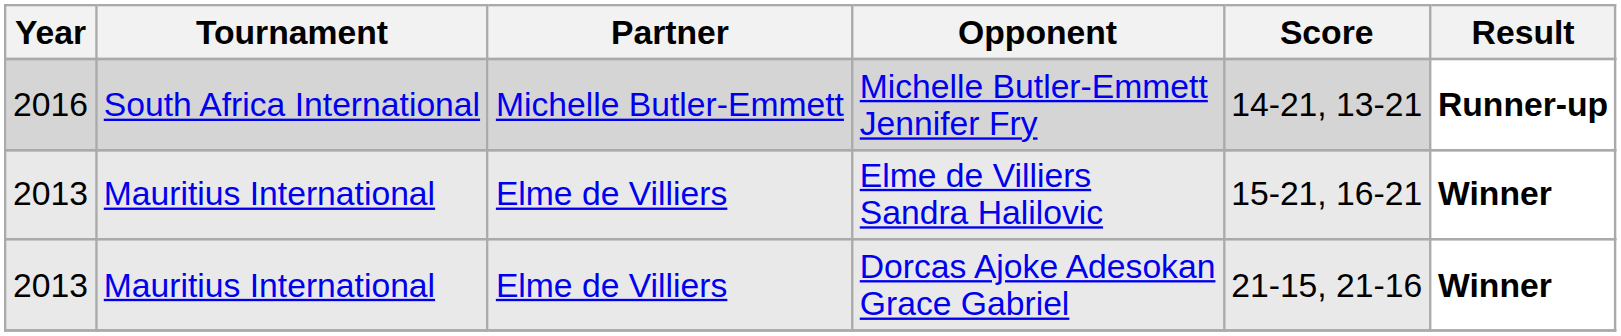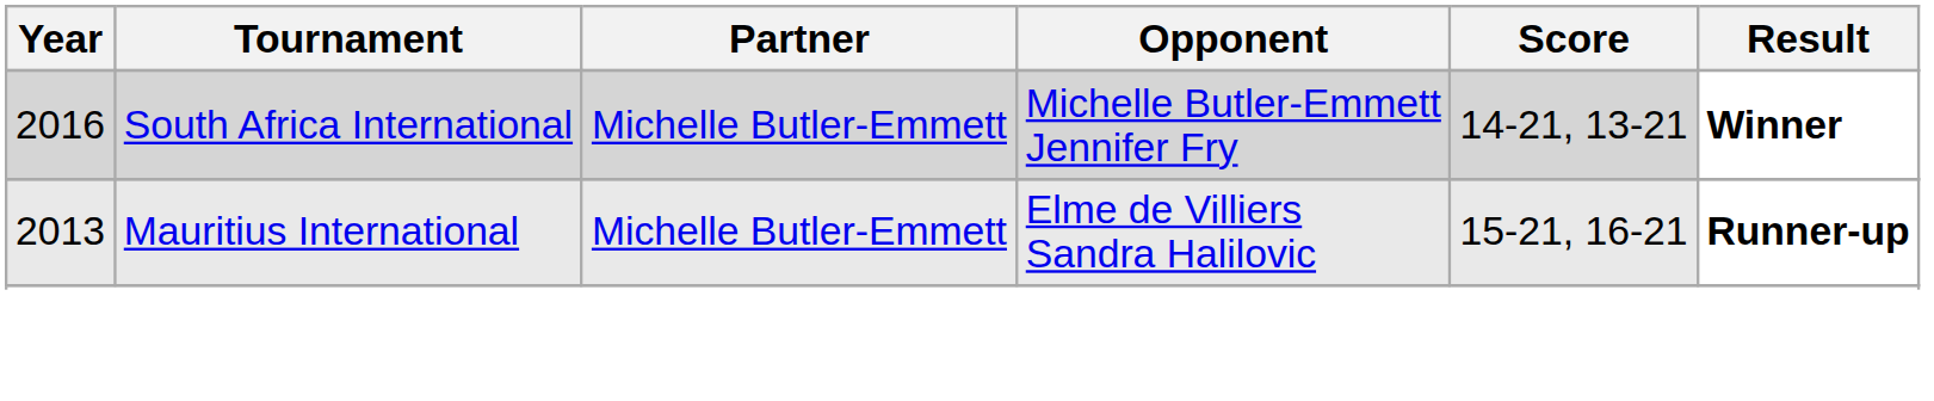 <table class="sortable wikitable" style="font-size: 90%;">
 <tr>
 <th>Year</th>
 <th>Tournament</th>
 <th>Partner</th>
 <th>Opponent</th>
 <th>Score</th>
 <th>Result</th>
 </tr>
 <tr>
 </tr>
 <tr style="background:#D5D5D5">
 <td align="center">2016</td>
 <td align="left"><a href='#'>South Africa International</a></td>
 <td align="left"> <a href='#'>Michelle Butler-Emmett</a></td>
 <td align="left"> <a href='#'>Michelle Butler-Emmett</a><br> <a href='#'>Jennifer Fry</a></td>
 <td align="left">14-21, 13-21</td>
-<td style="text-align:left; background:white"> <strong>Runner-up</strong></td>
-</tr>
-<tr>
-</tr>
-<tr style="background:#E9E9E9">
-<td align="center">2013</td>
-<td align="left"><a href='#'>Mauritius International</a></td>
-<td align="left"> <a href='#'>Elme de Villiers</a></td>
-<td align="left"> <a href='#'>Elme de Villiers</a><br> <a href='#'>Sandra Halilovic</a></td>
-<td align="left">15-21, 16-21</td>
 <td style="text-align:left; background:white"> <strong>Winner</strong></td>
 </tr>
 <tr>
 </tr>
 <tr style="background:#E9E9E9">
 <td align="center">2013</td>
 <td align="left"><a href='#'>Mauritius International</a></td>
-<td align="left"> <a href='#'>Elme de Villiers</a></td>
-<td align="left"> <a href='#'>Dorcas Ajoke Adesokan</a><br> <a href='#'>Grace Gabriel</a></td>
-<td align="left">21-15, 21-16</td>
-<td style="text-align:left; background:white"> <strong>Winner</strong></td>
+<td align="left"> <a href='#'>Michelle Butler-Emmett</a></td>
+<td align="left"> <a href='#'>Elme de Villiers</a><br> <a href='#'>Sandra Halilovic</a></td>
+<td align="left">15-21, 16-21</td>
+<td style="text-align:left; background:white"> <strong>Runner-up</strong></td>
+</tr>
+<tr>
 </tr>
 <tr>
 </tr>
 </table>
